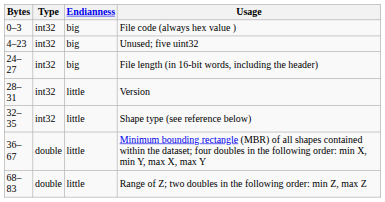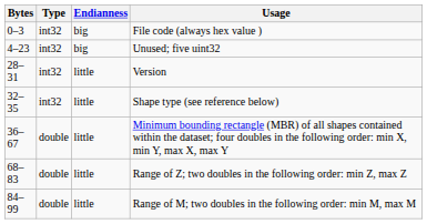 <table class="wikitable">
 <tr>
 <th>Bytes</th>
 <th>Type</th>
 <th><a href='#'>Endianness</a></th>
 <th>Usage</th>
 </tr>
 <tr>
 <td>0–3</td>
 <td>int32</td>
 <td>big</td>
 <td>File code (always hex value )</td>
 </tr>
 <tr>
 <td>4–23</td>
 <td>int32</td>
 <td>big</td>
 <td>Unused; five uint32</td>
-</tr>
-<tr>
-<td>24–27</td>
-<td>int32</td>
-<td>big</td>
-<td>File length (in 16-bit words, including the header)</td>
 </tr>
 <tr>
 <td>28–31</td>
 <td>int32</td>
 <td>little</td>
 <td>Version</td>
 </tr>
 <tr>
 <td>32–35</td>
 <td>int32</td>
 <td>little</td>
 <td>Shape type (see reference below)</td>
 </tr>
 <tr>
 <td>36–67</td>
 <td>double</td>
 <td>little</td>
 <td><a href='#'>Minimum bounding rectangle</a> (MBR) of all shapes contained within the dataset; four doubles in the following order: min X, min Y, max X, max Y</td>
 </tr>
 <tr>
 <td>68–83</td>
 <td>double</td>
 <td>little</td>
 <td>Range of Z; two doubles in the following order: min Z, max Z</td>
 </tr>
+<tr>
+<td>84–99</td>
+<td>double</td>
+<td>little</td>
+<td>Range of M; two doubles in the following order: min M, max M</td>
+</tr>
 </table>
